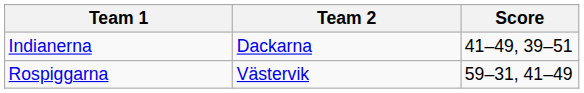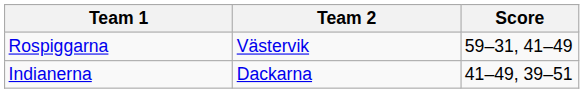 <table class="wikitable" style="font-size: 100%">
 <tr>
 <th width=200>Team 1</th>
 <th width=200>Team 2</th>
 <th width=100>Score</th>
 </tr>
 <tr>
+<td><a href='#'>Rospiggarna</a></td>
+<td><a href='#'>Västervik</a></td>
+<td>59–31, 41–49</td>
+</tr>
+<tr>
 <td><a href='#'>Indianerna</a></td>
 <td><a href='#'>Dackarna</a></td>
 <td>41–49, 39–51</td>
 </tr>
-<tr>
-<td><a href='#'>Rospiggarna</a></td>
-<td><a href='#'>Västervik</a></td>
-<td>59–31, 41–49</td>
-</tr>
 </table>
